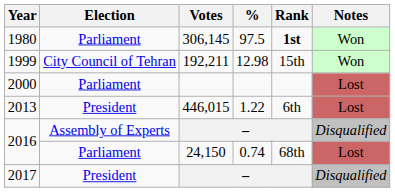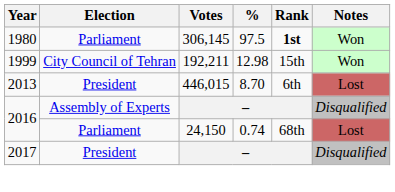 <table class="wikitable" style="text-align:center;">
 <tr>
 <th>Year</th>
 <th>Election</th>
 <th>Votes</th>
 <th>%</th>
 <th>Rank</th>
 <th>Notes</th>
 </tr>
 <tr>
 <td>1980</td>
 <td><a href='#'>Parliament</a></td>
 <td>306,145</td>
 <td>97.5</td>
 <td><strong>1st</strong></td>
 <td style="background-color:#CCFFCC">Won</td>
 </tr>
 <tr>
 <td>1999</td>
 <td><a href='#'>City Council of Tehran</a></td>
 <td>192,211</td>
 <td>12.98</td>
 <td>15th</td>
 <td style="background-color:#CCFFCC">Won</td>
 </tr>
 <tr>
-<td>2000</td>
-<td><a href='#'>Parliament</a></td>
-<td></td>
-<td></td>
-<td></td>
-<td style="background-color:#C66">Lost</td>
-</tr>
-<tr>
 <td>2013</td>
 <td><a href='#'>President</a></td>
 <td>446,015</td>
-<td>1.22</td>
+<td>8.70</td>
 <td>6th</td>
 <td style="background-color:#C66">Lost</td>
 </tr>
 <tr>
 <td rowspan="2">2016</td>
 <td><a href='#'>Assembly of Experts</a></td>
 <th colspan="3">–</th>
 <td style="background-color:#C0C0C0"><em>Disqualified</em></td>
 </tr>
 <tr>
 <td><a href='#'>Parliament</a></td>
 <td>24,150</td>
 <td>0.74</td>
 <td>68th</td>
 <td style="background-color:#C66">Lost</td>
 </tr>
 <tr>
 <td>2017</td>
 <td><a href='#'>President</a></td>
 <th colspan="3">–</th>
 <td style="background-color:#C0C0C0"><em>Disqualified</em></td>
 </tr>
 </table>
